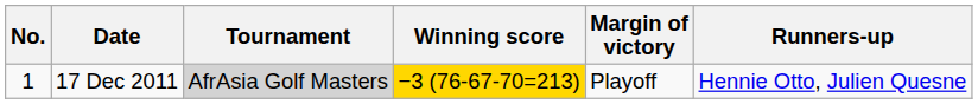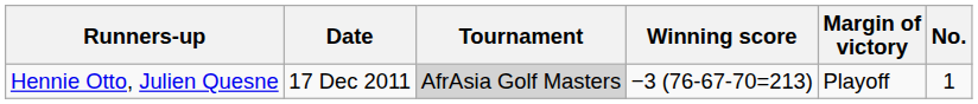 <table class="wikitable" style="font-size:95%;">
 <tr>
-<th>No.</th>
+<th>Runners-up</th>
 <th>Date</th>
 <th>Tournament</th>
 <th>Winning score</th>
 <th>Margin of<br>victory</th>
-<th>Runners-up</th>
+<th>No.</th>
 </tr>
 <tr>
-<td align=center>1</td>
+<td> <a href='#'>Hennie Otto</a>,  <a href='#'>Julien Quesne</a></td>
 <td align=right>17 Dec 2011</td>
 <td style="background: lightgrey;">AfrAsia Golf Masters</td>
-<td style="background: gold;">−3 (76-67-70=213)</td>
+<td>−3 (76-67-70=213)</td>
 <td>Playoff</td>
-<td> <a href='#'>Hennie Otto</a>,  <a href='#'>Julien Quesne</a></td>
+<td align=center>1</td>
 </tr>
 </table>
